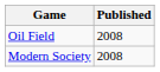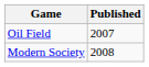 <table class="wikitable">
 <tr>
 <th>Game</th>
 <th>Published</th>
 </tr>
 <tr>
 <td><a href='#'>Oil Field</a></td>
-<td>2008</td>
+<td>2007</td>
 </tr>
 <tr>
 <td><a href='#'>Modern Society</a></td>
 <td>2008</td>
 </tr>
 </table>
